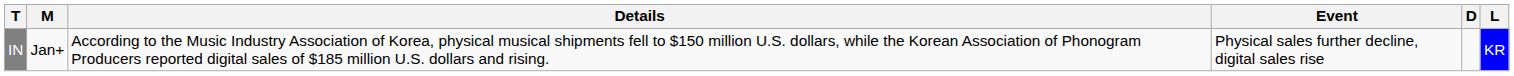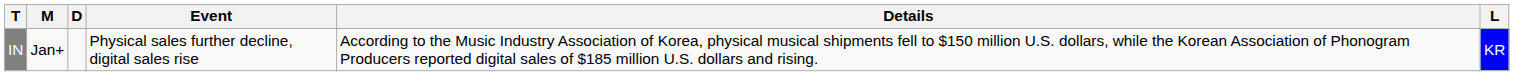 <table class="wikitable">
 <tr>
 <th>T</th>
 <th>M</th>
+<th>D</th>
+<th>Event</th>
 <th>Details</th>
-<th>Event</th>
-<th>D</th>
 <th>L</th>
 </tr>
 <tr>
 <td style="background:gray; color:white">IN</td>
 <td>Jan+</td>
+<td></td>
+<td>Physical sales further decline, digital sales rise</td>
 <td>According to the Music Industry Association of Korea, physical musical shipments fell to $150 million U.S. dollars, while the Korean Association of Phonogram Producers reported digital sales of $185 million U.S. dollars and rising.</td>
-<td>Physical sales further decline, digital sales rise</td>
-<td></td>
 <td style="background:blue; color:white">KR</td>
 </tr>
 </table>
